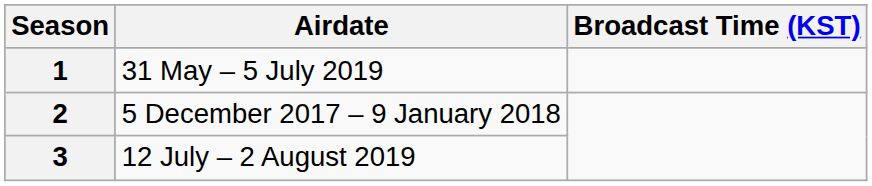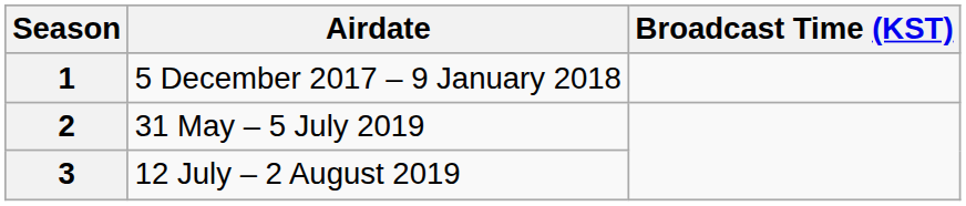 <table class=wikitable>
 <tr>
 <th>Season</th>
 <th>Airdate</th>
 <th>Broadcast Time <a href='#'>(KST)</a></th>
 </tr>
 <tr>
 <th>1</th>
-<td>31 May – 5 July 2019</td>
+<td>5 December 2017 – 9 January 2018</td>
 <td></td>
 </tr>
 <tr>
 <th>2</th>
-<td>5 December 2017 – 9 January 2018</td>
+<td>31 May – 5 July 2019</td>
 <td rowspan="2"></td>
 </tr>
 <tr>
 <th>3</th>
 <td>12 July – 2 August 2019</td>
 </tr>
 </table>
